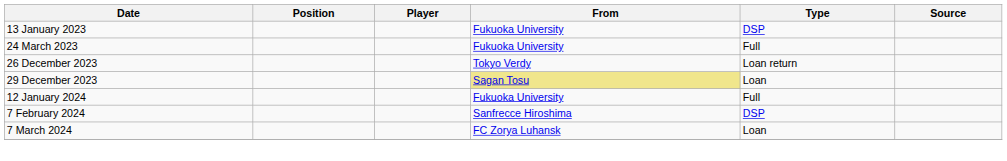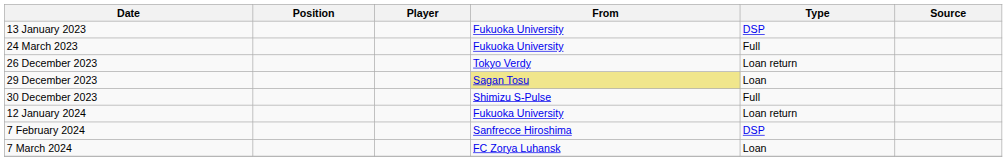 <table class="wikitable sortable" style="width:90%; text-align:center; font-size:95%; text-align:left;">
 <tr>
 <th>Date</th>
 <th>Position</th>
 <th>Player</th>
 <th>From</th>
 <th>Type</th>
 <th>Source</th>
 </tr>
 <tr>
 <td>13 January 2023</td>
 <td></td>
 <td></td>
 <td> <a href='#'>Fukuoka University</a></td>
 <td><a href='#'>DSP</a></td>
 <td></td>
 </tr>
 <tr>
 <td>24 March 2023</td>
 <td></td>
 <td></td>
 <td> <a href='#'>Fukuoka University</a></td>
 <td>Full</td>
 <td></td>
 </tr>
 <tr>
 <td>26 December 2023</td>
 <td></td>
 <td></td>
 <td> <a href='#'>Tokyo Verdy</a></td>
 <td>Loan return</td>
 <td></td>
 </tr>
 <tr>
 <td>29 December 2023</td>
 <td></td>
 <td></td>
 <td style="background: khaki;"> <a href='#'>Sagan Tosu</a></td>
 <td>Loan</td>
 <td></td>
 </tr>
 <tr>
+<td>30 December 2023</td>
+<td></td>
+<td></td>
+<td> <a href='#'>Shimizu S-Pulse</a></td>
+<td>Full</td>
+<td></td>
+</tr>
+<tr>
 <td>12 January 2024</td>
 <td></td>
 <td></td>
 <td> <a href='#'>Fukuoka University</a></td>
-<td>Full</td>
+<td>Loan return</td>
 <td></td>
 </tr>
 <tr>
 <td>7 February 2024</td>
 <td></td>
 <td></td>
 <td> <a href='#'>Sanfrecce Hiroshima</a></td>
 <td><a href='#'>DSP</a></td>
 <td></td>
 </tr>
 <tr>
 <td>7 March 2024</td>
 <td></td>
 <td></td>
 <td> <a href='#'>FC Zorya Luhansk</a></td>
 <td>Loan</td>
 <td></td>
 </tr>
 <tr>
 </tr>
 </table>
